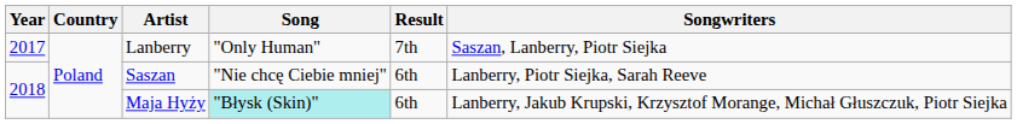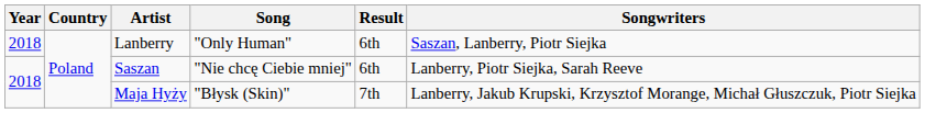 <table class="wikitable">
 <tr>
 <th>Year</th>
 <th>Country</th>
 <th>Artist</th>
 <th>Song</th>
 <th>Result</th>
 <th>Songwriters</th>
 </tr>
 <tr>
-<td><a href='#'>2017</a></td>
+<td><a href='#'>2018</a></td>
 <td rowspan="3"> <a href='#'>Poland</a></td>
 <td>Lanberry</td>
 <td>"Only Human"</td>
-<td>7th</td>
+<td>6th</td>
 <td><a href='#'>Saszan</a>, Lanberry, Piotr Siejka</td>
 </tr>
 <tr>
 <td rowspan="2"><a href='#'>2018</a></td>
 <td><a href='#'>Saszan</a></td>
 <td>"Nie chcę Ciebie mniej"</td>
 <td>6th</td>
 <td>Lanberry, Piotr Siejka, Sarah Reeve</td>
 </tr>
 <tr>
 <td><a href='#'>Maja Hyży</a></td>
-<td style="background: paleturquoise;">"Błysk (Skin)"</td>
-<td>6th</td>
+<td>"Błysk (Skin)"</td>
+<td>7th</td>
 <td>Lanberry, Jakub Krupski, Krzysztof Morange, Michał Głuszczuk, Piotr Siejka</td>
 </tr>
 </table>
